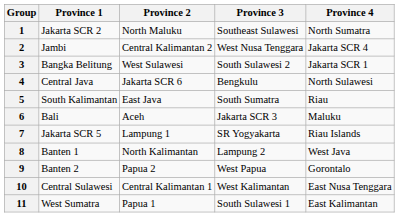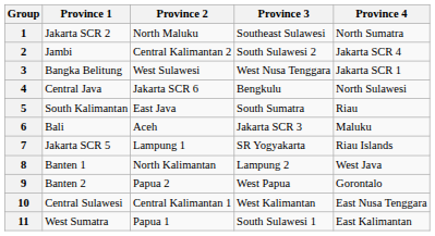 <table class="wikitable" style="font-size: 95%;">
 <tr>
 <th>Group</th>
 <th>Province 1</th>
 <th>Province 2</th>
 <th>Province 3</th>
 <th>Province 4</th>
 </tr>
 <tr>
 <th>1</th>
 <td>Jakarta SCR 2</td>
 <td>North Maluku</td>
 <td>Southeast Sulawesi</td>
 <td>North Sumatra</td>
 </tr>
 <tr>
 <th>2</th>
 <td>Jambi</td>
 <td>Central Kalimantan 2</td>
-<td>West Nusa Tenggara</td>
+<td>South Sulawesi 2</td>
 <td>Jakarta SCR 4</td>
 </tr>
 <tr>
 <th>3</th>
 <td>Bangka Belitung</td>
 <td>West Sulawesi</td>
-<td>South Sulawesi 2</td>
+<td>West Nusa Tenggara</td>
 <td>Jakarta SCR 1</td>
 </tr>
 <tr>
 <th>4</th>
 <td>Central Java</td>
 <td>Jakarta SCR 6</td>
 <td>Bengkulu</td>
 <td>North Sulawesi</td>
 </tr>
 <tr>
 <th>5</th>
 <td>South Kalimantan</td>
 <td>East Java</td>
 <td>South Sumatra</td>
 <td>Riau</td>
 </tr>
 <tr>
 <th>6</th>
 <td>Bali</td>
 <td>Aceh</td>
 <td>Jakarta SCR 3</td>
 <td>Maluku</td>
 </tr>
 <tr>
 <th>7</th>
 <td>Jakarta SCR 5</td>
 <td>Lampung 1</td>
 <td>SR Yogyakarta</td>
 <td>Riau Islands</td>
 </tr>
 <tr>
 <th>8</th>
 <td>Banten 1</td>
 <td>North Kalimantan</td>
 <td>Lampung 2</td>
 <td>West Java</td>
 </tr>
 <tr>
 <th>9</th>
 <td>Banten 2</td>
 <td>Papua 2</td>
 <td>West Papua</td>
 <td>Gorontalo</td>
 </tr>
 <tr>
 <th>10</th>
 <td>Central Sulawesi</td>
 <td>Central Kalimantan 1</td>
 <td>West Kalimantan</td>
 <td>East Nusa Tenggara</td>
 </tr>
 <tr>
 <th>11</th>
 <td>West Sumatra</td>
 <td>Papua 1</td>
 <td>South Sulawesi 1</td>
 <td>East Kalimantan</td>
 </tr>
 </table>
